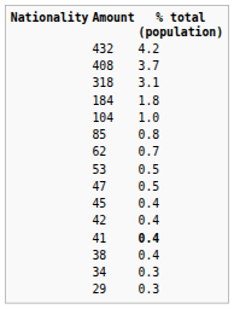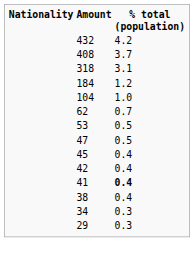 <table class="infobox" style="float:right;">
 <tr \>
 <th>Nationality</th>
 <th>Amount</th>
 <th>% total<br>(population)</th>
 </tr>
 <tr>
 <td></td>
 <td>432</td>
 <td>4.2</td>
 </tr>
 <tr>
 <td></td>
 <td>408</td>
 <td>3.7</td>
 </tr>
 <tr>
 <td></td>
 <td>318</td>
 <td>3.1</td>
 </tr>
 <tr>
 <td></td>
 <td>184</td>
-<td>1.8</td>
+<td>1.2</td>
 </tr>
 <tr>
 <td></td>
 <td>104</td>
 <td>1.0</td>
-</tr>
-<tr>
-<td></td>
-<td>85</td>
-<td>0.8</td>
 </tr>
 <tr>
 <td></td>
 <td>62</td>
 <td>0.7</td>
 </tr>
 <tr>
 <td></td>
 <td>53</td>
 <td>0.5</td>
 </tr>
 <tr>
 <td></td>
 <td>47</td>
 <td>0.5</td>
 </tr>
 <tr>
 <td></td>
 <td>45</td>
 <td>0.4</td>
 </tr>
 <tr>
 <td></td>
 <td>42</td>
 <td>0.4</td>
 </tr>
 <tr>
 <td></td>
 <td>41</td>
 <td><strong>0.4</strong></td>
 </tr>
 <tr>
 <td></td>
 <td>38</td>
 <td>0.4</td>
 </tr>
 <tr>
 <td></td>
 <td>34</td>
 <td>0.3</td>
 </tr>
 <tr>
 <td></td>
 <td>29</td>
 <td>0.3</td>
 </tr>
 <tr>
 </tr>
 </table>
